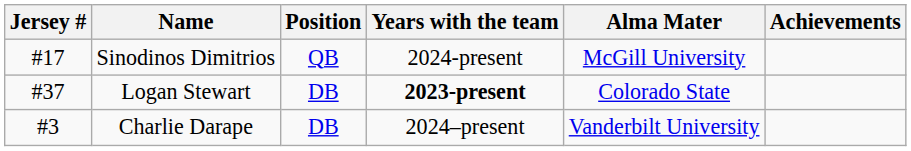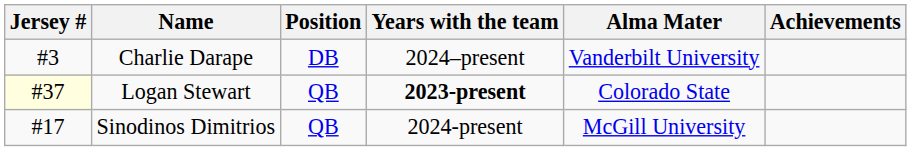 <table class="wikitable" style="text-align:center">
 <tr>
 <th>Jersey #</th>
 <th>Name</th>
 <th>Position</th>
 <th>Years with the team</th>
 <th>Alma Mater</th>
 <th>Achievements</th>
 </tr>
 <tr>
+<td>#3</td>
+<td>Charlie Darape</td>
+<td><a href='#'>DB</a></td>
+<td>2024–present</td>
+<td><a href='#'>Vanderbilt University</a></td>
+<td></td>
+</tr>
+<tr>
+<td style="background: lightyellow;">#37</td>
+<td>Logan Stewart</td>
+<td><a href='#'>QB</a></td>
+<td><strong>2023-present</strong></td>
+<td><a href='#'>Colorado State</a></td>
+<td></td>
+</tr>
+<tr>
 <td>#17</td>
 <td>Sinodinos Dimitrios</td>
 <td><a href='#'>QB</a></td>
 <td>2024-present</td>
 <td><a href='#'>McGill University</a></td>
 <td></td>
 </tr>
-<tr>
-<td>#37</td>
-<td>Logan Stewart</td>
-<td><a href='#'>DB</a></td>
-<td><strong>2023-present</strong></td>
-<td><a href='#'>Colorado State</a></td>
-<td></td>
-</tr>
-<tr>
-<td>#3</td>
-<td>Charlie Darape</td>
-<td><a href='#'>DB</a></td>
-<td>2024–present</td>
-<td><a href='#'>Vanderbilt University</a></td>
-<td></td>
-</tr>
 </table>
